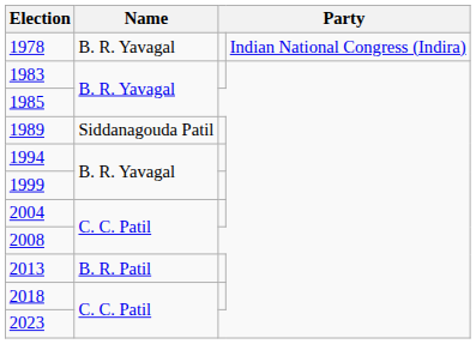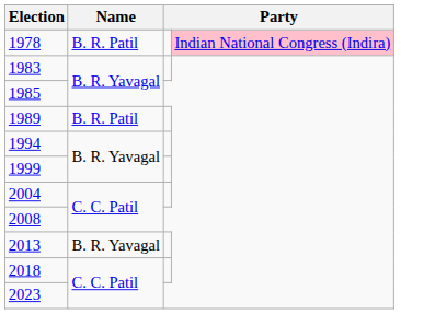 <table class="wikitable">
 <tr>
 <th>Election</th>
 <th>Name</th>
 <th colspan=2>Party</th>
 </tr>
 <tr>
 <td><a href='#'>1978</a></td>
-<td>B. R. Yavagal</td>
+<td><a href='#'>B. R. Patil</a></td>
 <td bgcolor=></td>
-<td><a href='#'>Indian National Congress (Indira)</a></td>
+<td style="background: pink;"><a href='#'>Indian National Congress (Indira)</a></td>
 </tr>
 <tr>
 <td><a href='#'>1983</a></td>
 <td rowspan="2"><a href='#'>B. R. Yavagal</a></td>
 <td></td>
 </tr>
 <tr>
 <td><a href='#'>1985</a></td>
 </tr>
 <tr>
 <td><a href='#'>1989</a></td>
-<td>Siddanagouda Patil</td>
+<td><a href='#'>B. R. Patil</a></td>
 <td></td>
 </tr>
 <tr>
 <td><a href='#'>1994</a></td>
 <td rowspan=2>B. R. Yavagal</td>
 <td></td>
 </tr>
 <tr>
 <td><a href='#'>1999</a></td>
 <td></td>
 </tr>
 <tr>
 <td><a href='#'>2004</a></td>
 <td rowspan=2><a href='#'>C. C. Patil</a></td>
 <td></td>
 </tr>
 <tr>
 <td><a href='#'>2008</a></td>
 </tr>
 <tr>
 <td><a href='#'>2013</a></td>
-<td><a href='#'>B. R. Patil</a></td>
+<td>B. R. Yavagal</td>
 <td></td>
 </tr>
 <tr>
 <td><a href='#'>2018</a></td>
 <td rowspan=2><a href='#'>C. C. Patil</a></td>
 <td></td>
 </tr>
 <tr>
 <td><a href='#'>2023</a></td>
 </tr>
 </table>
